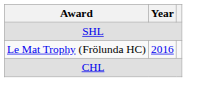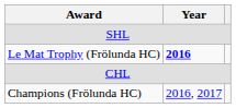 <table class="wikitable">
 <tr>
 <th>Award</th>
 <th>Year</th>
 <th></th>
 </tr>
 <tr ALIGN="center" bgcolor="#e0e0e0">
 <td colspan="3"><a href='#'>SHL</a></td>
 </tr>
 <tr>
 <td><a href='#'>Le Mat Trophy</a> (Frölunda HC)</td>
-<td><a href='#'>2016</a></td>
+<td><strong><a href='#'>2016</a></strong></td>
 <td></td>
 </tr>
 <tr ALIGN="center" bgcolor="#e0e0e0">
 <td colspan="3"><a href='#'>CHL</a></td>
 </tr>
+<tr>
+<td>Champions (Frölunda HC)</td>
+<td><a href='#'>2016</a>, <a href='#'>2017</a></td>
+<td></td>
+</tr>
 </table>
